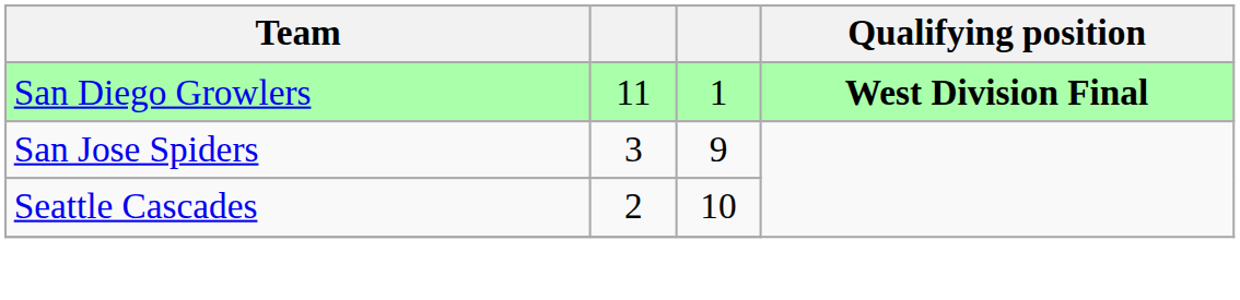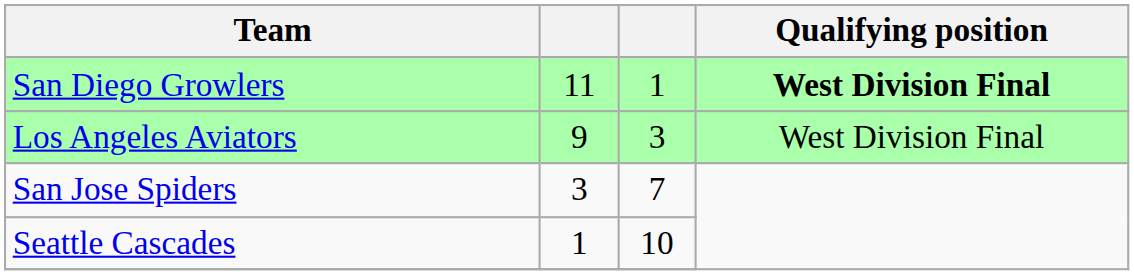 <table class="wikitable" style="text-align: center;">
 <tr>
 <th width=250>Team</th>
 <th width=30></th>
 <th width=30></th>
 <th width=200>Qualifying position</th>
 </tr>
 <tr style="background:#afa">
 <td style="text-align:left;"><a href='#'>San Diego Growlers</a></td>
 <td>11</td>
 <td>1</td>
 <td><strong>West Division Final</strong></td>
 </tr>
+<tr style="background:#afa">
+<td style="text-align:left;"><a href='#'>Los Angeles Aviators</a></td>
+<td>9</td>
+<td>3</td>
+<td>West Division Final</td>
+</tr>
 <tr>
 <td style="text-align:left;"><a href='#'>San Jose Spiders</a></td>
 <td>3</td>
-<td>9</td>
+<td>7</td>
 </tr>
 <tr>
 <td style="text-align:left;"><a href='#'>Seattle Cascades</a></td>
-<td>2</td>
+<td>1</td>
 <td>10</td>
 </tr>
 <tr>
 </tr>
 </table>
